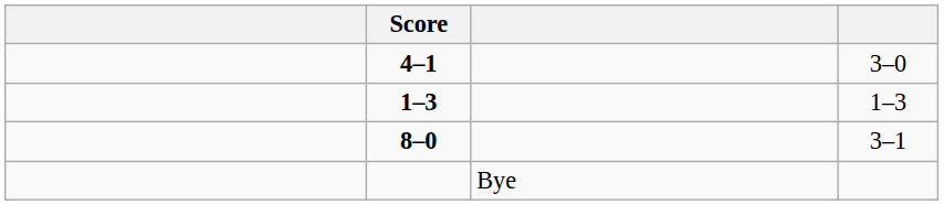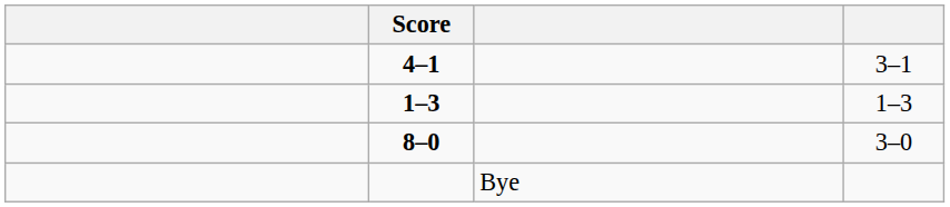 <table class="wikitable" style="text-align: center; ">
 <tr>
 <th align="right" width="270"></th>
 <th width="65">Score</th>
 <th align="left" width="270"></th>
 <th width="65"></th>
 </tr>
 <tr>
 <td align="left"><strong></strong></td>
 <td><strong>4–1</strong></td>
 <td align="left"></td>
-<td>3–0 <strong></strong></td>
+<td>3–1 <strong></strong></td>
 </tr>
 <tr>
 <td align="left"></td>
 <td><strong>1–3</strong></td>
 <td align="left"><strong></strong></td>
 <td>1–3 <strong></strong></td>
 </tr>
 <tr>
 <td align="left"><strong></strong></td>
 <td><strong>8–0</strong></td>
 <td align="left"></td>
-<td>3–1 <strong></strong></td>
+<td>3–0 <strong></strong></td>
 </tr>
 <tr>
 <td align="left"><strong></strong></td>
 <td></td>
 <td align="left">Bye</td>
 <td></td>
 </tr>
 </table>
